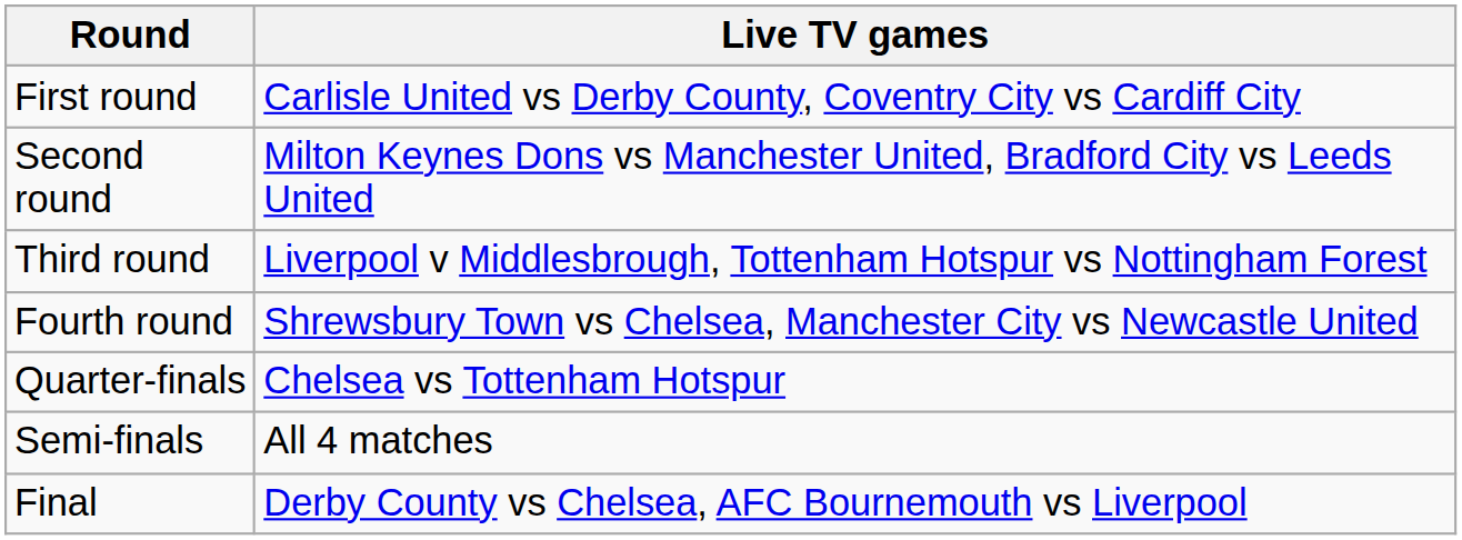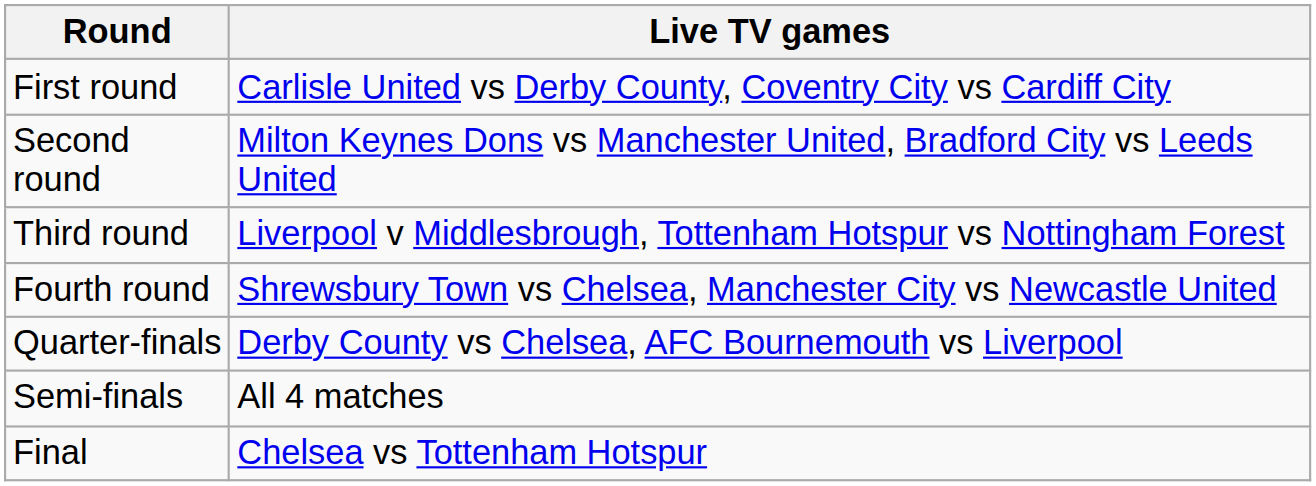 <table class="wikitable">
 <tr>
 <th>Round</th>
 <th>Live TV games</th>
 </tr>
 <tr>
 <td>First round</td>
 <td><a href='#'>Carlisle United</a> vs <a href='#'>Derby County</a>, <a href='#'>Coventry City</a> vs <a href='#'>Cardiff City</a></td>
 </tr>
 <tr>
 <td>Second round</td>
 <td><a href='#'>Milton Keynes Dons</a> vs <a href='#'>Manchester United</a>, <a href='#'>Bradford City</a> vs <a href='#'>Leeds United</a></td>
 </tr>
 <tr>
 <td>Third round</td>
 <td><a href='#'>Liverpool</a> v <a href='#'>Middlesbrough</a>, <a href='#'>Tottenham Hotspur</a> vs <a href='#'>Nottingham Forest</a></td>
 </tr>
 <tr>
 <td>Fourth round</td>
 <td><a href='#'>Shrewsbury Town</a> vs <a href='#'>Chelsea</a>, <a href='#'>Manchester City</a> vs <a href='#'>Newcastle United</a></td>
 </tr>
 <tr>
 <td>Quarter-finals</td>
-<td><a href='#'>Chelsea</a> vs <a href='#'>Tottenham Hotspur</a></td>
+<td><a href='#'>Derby County</a> vs <a href='#'>Chelsea</a>, <a href='#'>AFC Bournemouth</a> vs <a href='#'>Liverpool</a></td>
 </tr>
 <tr>
 <td>Semi-finals</td>
 <td>All 4 matches</td>
 </tr>
 <tr>
 <td>Final</td>
-<td><a href='#'>Derby County</a> vs <a href='#'>Chelsea</a>, <a href='#'>AFC Bournemouth</a> vs <a href='#'>Liverpool</a></td>
+<td><a href='#'>Chelsea</a> vs <a href='#'>Tottenham Hotspur</a></td>
 </tr>
 </table>
